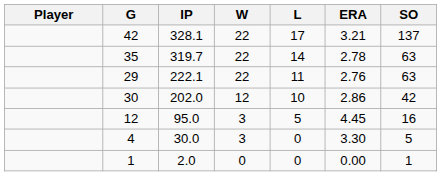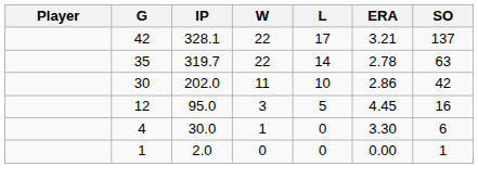 <table class="wikitable sortable">
 <tr>
 <th bgcolor="#DDDDFF" width="16%">Player</th>
 <th bgcolor="#DDDDFF" width="9%">G</th>
 <th bgcolor="#DDDDFF" width="9%">IP</th>
 <th bgcolor="#DDDDFF" width="9%">W</th>
 <th bgcolor="#DDDDFF" width="9%">L</th>
 <th bgcolor="#DDDDFF" width="9%">ERA</th>
 <th bgcolor="#DDDDFF" width="9%">SO</th>
 </tr>
 <tr align="center">
 <td></td>
 <td>42</td>
 <td>328.1</td>
 <td>22</td>
 <td>17</td>
 <td>3.21</td>
 <td>137</td>
 </tr>
 <tr align="center">
 <td></td>
 <td>35</td>
 <td>319.7</td>
 <td>22</td>
 <td>14</td>
 <td>2.78</td>
 <td>63</td>
 </tr>
 <tr align="center">
 <td></td>
-<td>29</td>
-<td>222.1</td>
-<td>22</td>
-<td>11</td>
-<td>2.76</td>
-<td>63</td>
-</tr>
-<tr align="center">
-<td></td>
 <td>30</td>
 <td>202.0</td>
-<td>12</td>
+<td>11</td>
 <td>10</td>
 <td>2.86</td>
 <td>42</td>
 </tr>
 <tr align="center">
 <td></td>
 <td>12</td>
 <td>95.0</td>
 <td>3</td>
 <td>5</td>
 <td>4.45</td>
 <td>16</td>
 </tr>
 <tr align="center">
 <td></td>
 <td>4</td>
 <td>30.0</td>
-<td>3</td>
+<td>1</td>
 <td>0</td>
 <td>3.30</td>
-<td>5</td>
+<td>6</td>
 </tr>
 <tr align="center">
 <td></td>
 <td>1</td>
 <td>2.0</td>
 <td>0</td>
 <td>0</td>
 <td>0.00</td>
 <td>1</td>
 </tr>
 </table>
